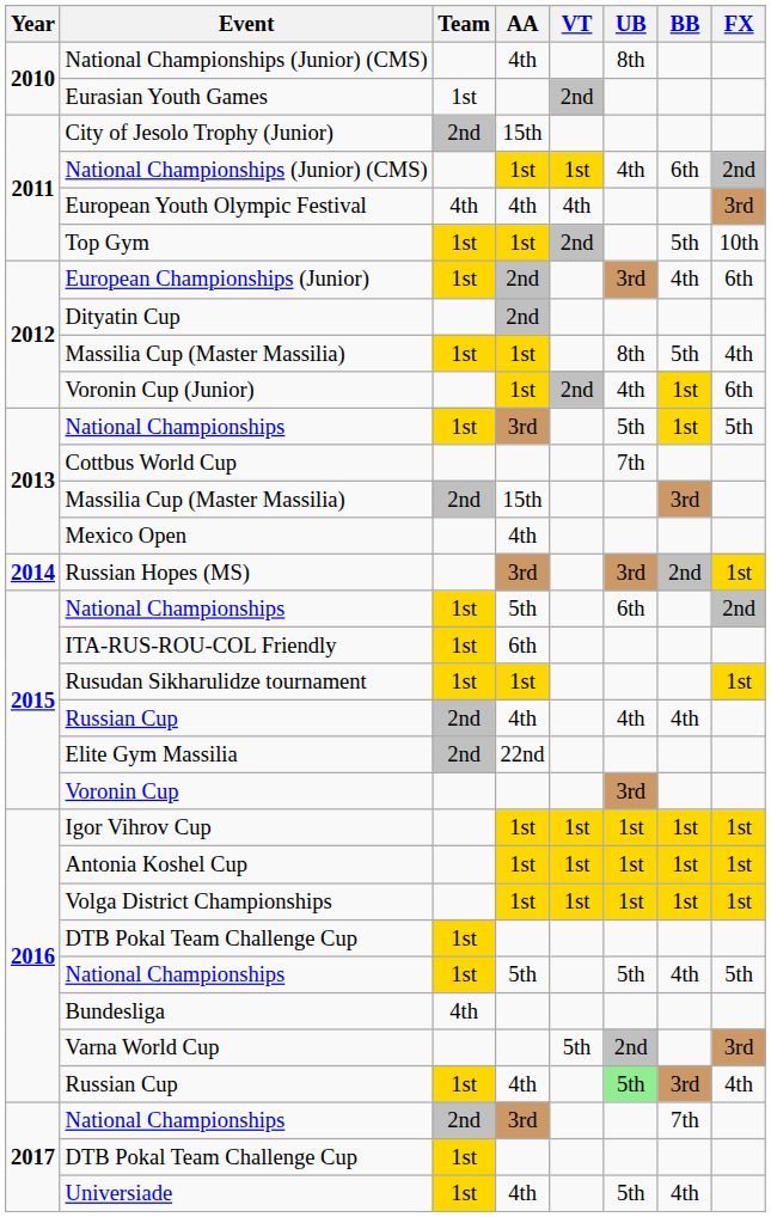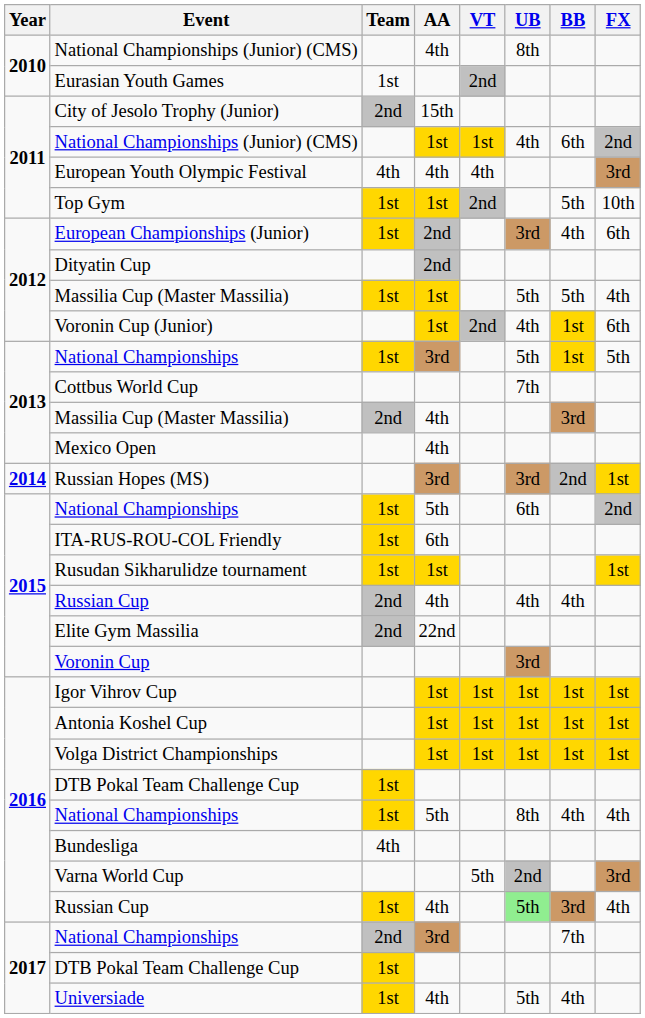 <table class="wikitable" style="text-align:center; font-size: 95%;">
 <tr>
 <th>Year</th>
 <th>Event</th>
 <th style="width:30px;">Team</th>
 <th style="width:30px;">AA</th>
 <th style="width:30px;"><a href='#'>VT</a></th>
 <th style="width:30px;"><a href='#'>UB</a></th>
 <th style="width:30px;"><a href='#'>BB</a></th>
 <th style="width:30px;"><a href='#'>FX</a></th>
 </tr>
 <tr>
 <td rowspan="2"><strong>2010</strong></td>
 <td align=left>National Championships (Junior) (CMS)</td>
 <td></td>
 <td>4th</td>
 <td></td>
 <td>8th</td>
 <td></td>
 <td></td>
 </tr>
 <tr>
 <td align=left>Eurasian Youth Games</td>
 <td stylestyle="background: gold">1st</td>
 <td></td>
 <td style="background:silver;">2nd</td>
 <td></td>
 <td></td>
 <td></td>
 </tr>
 <tr>
 <td rowspan="4"><strong>2011</strong></td>
 <td align=left>City of Jesolo Trophy (Junior)</td>
 <td style="background:silver;">2nd</td>
 <td>15th</td>
 <td></td>
 <td></td>
 <td></td>
 <td></td>
 </tr>
 <tr>
 <td align=left><a href='#'>National Championships</a> (Junior) (CMS)</td>
 <td></td>
 <td style="background: gold">1st</td>
 <td style="background: gold">1st</td>
 <td>4th</td>
 <td>6th</td>
 <td style="background:silver;">2nd</td>
 </tr>
 <tr>
 <td align=left>European Youth Olympic Festival</td>
 <td>4th</td>
 <td>4th</td>
 <td>4th</td>
 <td></td>
 <td></td>
 <td style="background:#c96;">3rd</td>
 </tr>
 <tr>
 <td align=left>Top Gym</td>
 <td style="background: gold">1st</td>
 <td style="background: gold">1st</td>
 <td style="background:silver;">2nd</td>
 <td></td>
 <td>5th</td>
 <td>10th</td>
 </tr>
 <tr>
 <td rowspan="4"><strong>2012</strong></td>
 <td align=left><a href='#'>European Championships</a> (Junior)</td>
 <td style="background: gold">1st</td>
 <td style="background:silver;">2nd</td>
 <td></td>
 <td style="background:#c96;">3rd</td>
 <td>4th</td>
 <td>6th</td>
 </tr>
 <tr>
 <td align=left>Dityatin Cup</td>
 <td></td>
 <td style="background:silver;">2nd</td>
 <td></td>
 <td></td>
 <td></td>
 <td></td>
 </tr>
 <tr>
 <td align=left>Massilia Cup (Master Massilia)</td>
 <td style="background: gold">1st</td>
 <td style="background: gold">1st</td>
 <td></td>
-<td>8th</td>
+<td>5th</td>
 <td>5th</td>
 <td>4th</td>
 </tr>
 <tr>
 <td align=left>Voronin Cup (Junior)</td>
 <td></td>
 <td style="background: gold">1st</td>
 <td style="background:silver;">2nd</td>
 <td>4th</td>
 <td style="background: gold">1st</td>
 <td>6th</td>
 </tr>
 <tr>
 <td rowspan="4"><strong>2013</strong></td>
 <td align=left><a href='#'>National Championships</a></td>
 <td style="background: gold">1st</td>
 <td style="background:#c96;">3rd</td>
 <td></td>
 <td>5th</td>
 <td style="background: gold">1st</td>
 <td>5th</td>
 </tr>
 <tr>
 <td align=left>Cottbus World Cup</td>
 <td></td>
 <td></td>
 <td></td>
 <td>7th</td>
 <td></td>
 <td></td>
 </tr>
 <tr>
 <td align=left>Massilia Cup (Master Massilia)</td>
 <td style="background:silver;">2nd</td>
-<td>15th</td>
+<td>4th</td>
 <td></td>
 <td></td>
 <td style="background:#c96;">3rd</td>
 <td></td>
 </tr>
 <tr>
 <td align=left>Mexico Open</td>
 <td></td>
 <td>4th</td>
 <td></td>
 <td></td>
 <td></td>
 <td></td>
 </tr>
 <tr>
 <td rowspan="1"><strong><a href='#'>2014</a></strong></td>
 <td align=left>Russian Hopes (MS)</td>
 <td></td>
 <td style="background:#c96;">3rd</td>
 <td></td>
 <td style="background:#c96;">3rd</td>
 <td style="background:silver;">2nd</td>
 <td style="background: gold">1st</td>
 </tr>
 <tr>
 <td rowspan="6"><strong><a href='#'>2015</a></strong></td>
 <td align=left><a href='#'>National Championships</a></td>
 <td style="background: gold">1st</td>
 <td>5th</td>
 <td></td>
 <td>6th</td>
 <td></td>
 <td style="background:silver;">2nd</td>
 </tr>
 <tr>
 <td align=left>ITA-RUS-ROU-COL Friendly</td>
 <td style="background: gold">1st</td>
 <td>6th</td>
 <td></td>
 <td></td>
 <td></td>
 <td></td>
 </tr>
 <tr>
 <td align=left>Rusudan Sikharulidze tournament</td>
 <td style="background: gold">1st</td>
 <td style="background: gold">1st</td>
 <td></td>
 <td></td>
 <td></td>
 <td style="background: gold">1st</td>
 </tr>
 <tr>
 <td align=left><a href='#'>Russian Cup</a></td>
 <td style="background:silver;">2nd</td>
 <td>4th</td>
 <td></td>
 <td>4th</td>
 <td>4th</td>
 <td></td>
 </tr>
 <tr>
 <td align=left>Elite Gym Massilia</td>
 <td style="background:silver;">2nd</td>
 <td>22nd</td>
 <td></td>
 <td></td>
 <td></td>
 <td></td>
 </tr>
 <tr>
 <td align=left><a href='#'>Voronin Cup</a></td>
 <td></td>
 <td></td>
 <td></td>
 <td style="background:#c96;">3rd</td>
 <td></td>
 <td></td>
 </tr>
 <tr>
 <td rowspan="8"><strong><a href='#'>2016</a></strong></td>
 <td align=left>Igor Vihrov Cup</td>
 <td></td>
 <td style="background: gold">1st</td>
 <td style="background: gold">1st</td>
 <td style="background: gold">1st</td>
 <td style="background: gold">1st</td>
 <td style="background: gold">1st</td>
 </tr>
 <tr>
 <td align=left>Antonia Koshel Cup</td>
 <td></td>
 <td style="background: gold">1st</td>
 <td style="background: gold">1st</td>
 <td style="background: gold">1st</td>
 <td style="background: gold">1st</td>
 <td style="background: gold">1st</td>
 </tr>
 <tr>
 <td align=left>Volga District Championships</td>
 <td></td>
 <td style="background: gold">1st</td>
 <td style="background: gold">1st</td>
 <td style="background: gold">1st</td>
 <td style="background: gold">1st</td>
 <td style="background: gold">1st</td>
 </tr>
 <tr>
 <td align=left>DTB Pokal Team Challenge Cup</td>
 <td style="background: gold">1st</td>
 <td></td>
 <td></td>
 <td></td>
 <td></td>
 <td></td>
 </tr>
 <tr>
 <td align=left><a href='#'>National Championships</a></td>
 <td style="background: gold">1st</td>
 <td>5th</td>
 <td></td>
-<td>5th</td>
+<td>8th</td>
 <td>4th</td>
-<td>5th</td>
+<td>4th</td>
 </tr>
 <tr>
 <td align=left>Bundesliga</td>
 <td>4th</td>
 <td></td>
 <td></td>
 <td></td>
 <td></td>
 <td></td>
 </tr>
 <tr>
 <td align=left>Varna World Cup</td>
 <td></td>
 <td></td>
 <td>5th</td>
 <td style="background:silver;">2nd</td>
 <td></td>
 <td style="background:#c96;">3rd</td>
 </tr>
 <tr>
 <td align=left>Russian Cup</td>
 <td style="background: gold">1st</td>
 <td>4th</td>
 <td></td>
 <td style="background: lightgreen;">5th</td>
 <td style="background:#c96;">3rd</td>
 <td>4th</td>
 </tr>
 <tr>
 <td rowspan="3"><strong>2017</strong></td>
 <td align=left><a href='#'>National Championships</a></td>
 <td style="background:silver;">2nd</td>
 <td style="background:#c96;">3rd</td>
 <td></td>
 <td></td>
 <td>7th</td>
 <td></td>
 </tr>
 <tr>
 <td align=left>DTB Pokal Team Challenge Cup</td>
 <td style="background: gold">1st</td>
 <td></td>
 <td></td>
 <td></td>
 <td></td>
 <td></td>
 </tr>
 <tr>
 <td align=left><a href='#'>Universiade</a></td>
 <td style="background: gold">1st</td>
 <td>4th</td>
 <td></td>
 <td>5th</td>
 <td>4th</td>
 <td></td>
 </tr>
 </table>
